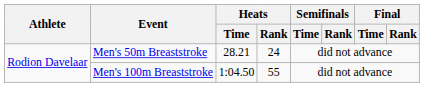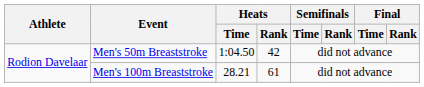 <table class=wikitable style="font-size:90%">
 <tr>
 <th rowspan="2">Athlete</th>
 <th rowspan="2">Event</th>
 <th colspan="2">Heats</th>
 <th colspan="2">Semifinals</th>
 <th colspan="2">Final</th>
 </tr>
 <tr>
 <th>Time</th>
 <th>Rank</th>
 <th>Time</th>
 <th>Rank</th>
 <th>Time</th>
 <th>Rank</th>
 </tr>
 <tr>
 <td rowspan="2"><a href='#'>Rodion Davelaar</a></td>
 <td><a href='#'>Men's 50m Breaststroke</a></td>
-<td align=center>28.21</td>
-<td align=center>24</td>
+<td align=center>1:04.50</td>
+<td align=center>42</td>
 <td align=center colspan=4>did not advance</td>
 </tr>
 <tr>
 <td><a href='#'>Men's 100m Breaststroke</a></td>
-<td align=center>1:04.50</td>
-<td align=center>55</td>
+<td align=center>28.21</td>
+<td align=center>61</td>
 <td align=center colspan=4>did not advance</td>
 </tr>
 </table>
